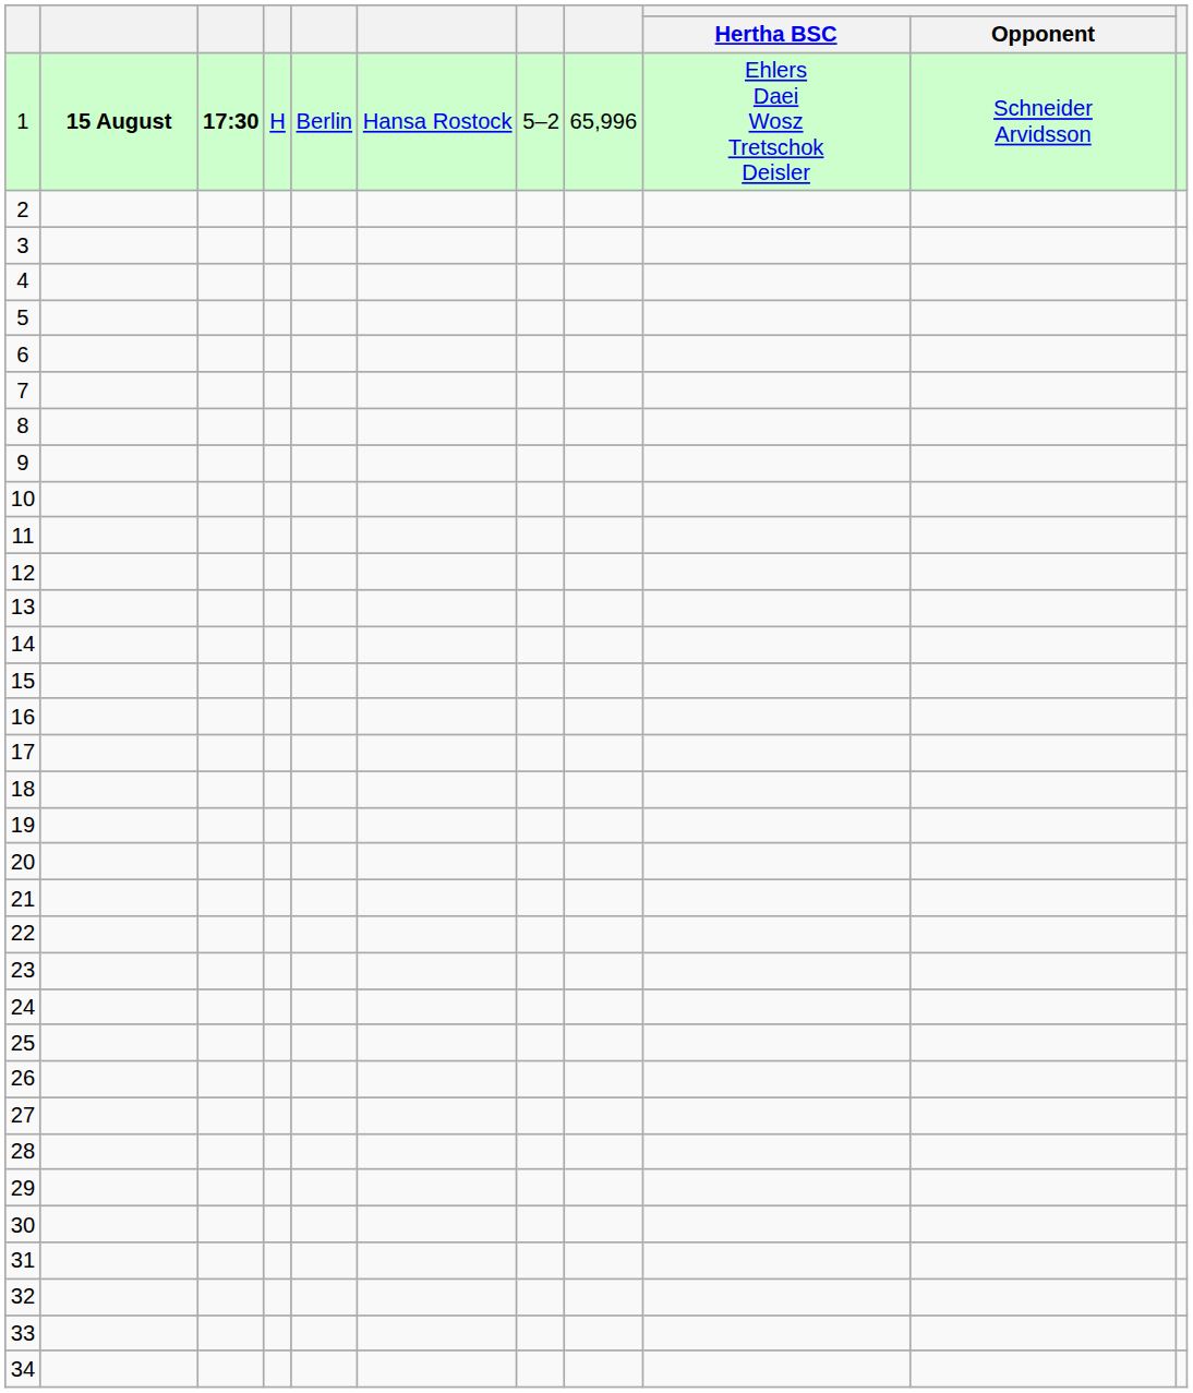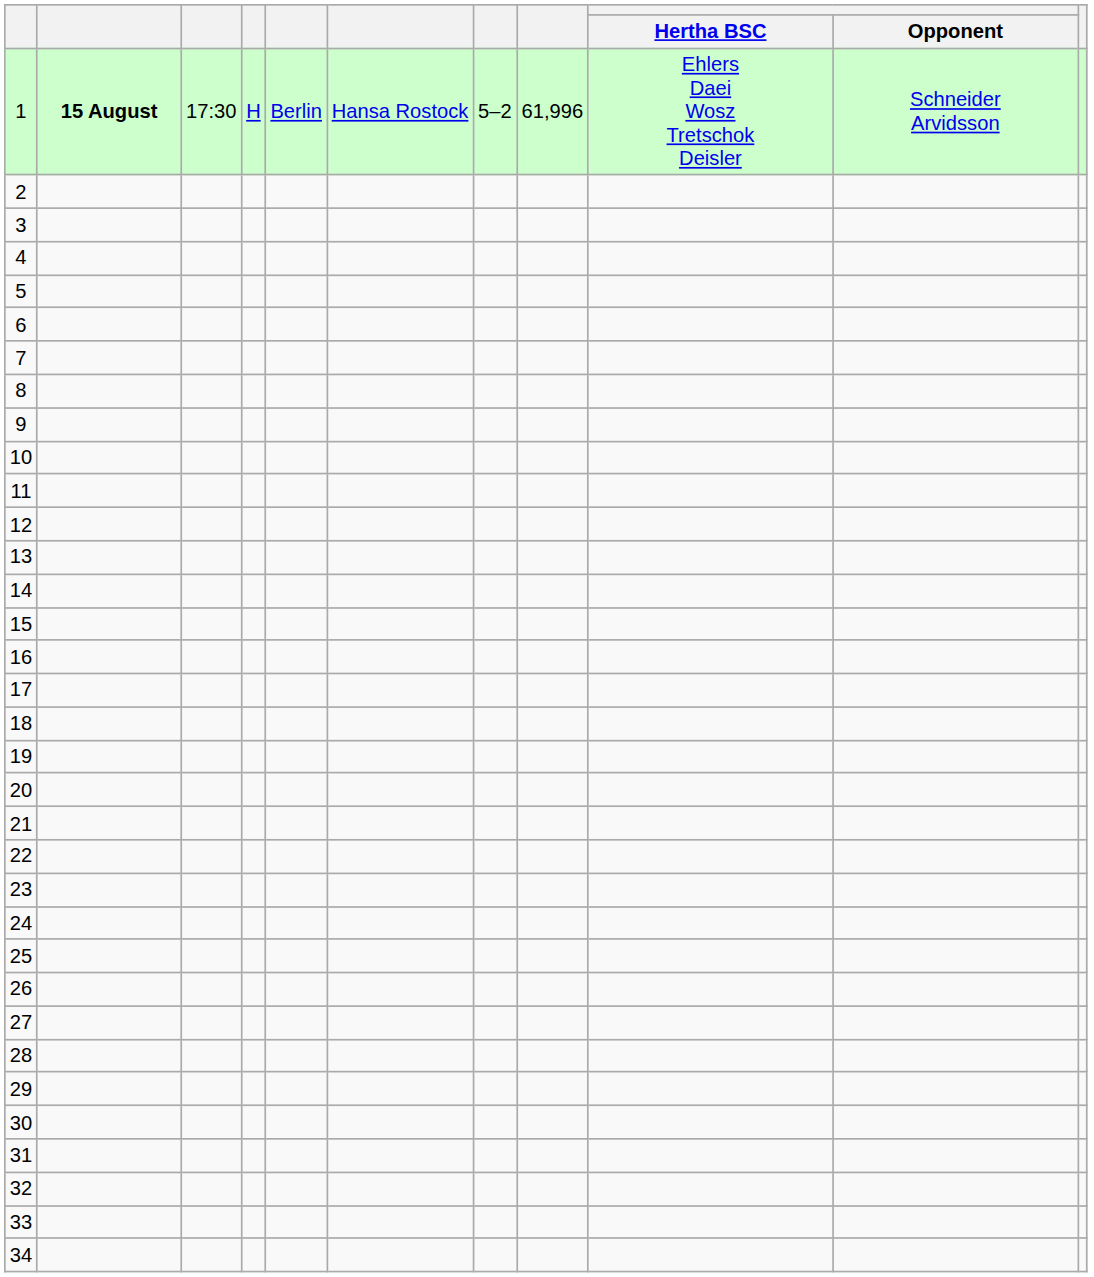 <table class="wikitable" Style="text-align: center;font-size:75%">
 <tr>
 <th rowspan="2"></th>
 <th rowspan="2" style="width:80px"></th>
 <th rowspan="2"></th>
 <th rowspan="2"></th>
 <th rowspan="2"></th>
 <th rowspan="2"></th>
 <th rowspan="2"></th>
 <th rowspan="2"></th>
 <th colspan="2"></th>
 <th rowspan="2"></th>
 </tr>
 <tr>
 <th style="width:140px"><a href='#'>Hertha BSC</a></th>
 <th style="width:140px">Opponent</th>
 </tr>
 <tr style="background:#cfc">
 <td>1</td>
 <td><strong>15 August</strong></td>
-<td><strong>17:30</strong></td>
+<td>17:30</td>
 <td><a href='#'>H</a></td>
 <td><a href='#'>Berlin</a></td>
 <td><a href='#'>Hansa Rostock</a></td>
 <td>5–2</td>
-<td>65,996</td>
+<td>61,996</td>
 <td><a href='#'>Ehlers</a> <br><a href='#'>Daei</a> <br><a href='#'>Wosz</a> <br><a href='#'>Tretschok</a> <br><a href='#'>Deisler</a> </td>
 <td><a href='#'>Schneider</a> <br><a href='#'>Arvidsson</a> </td>
 <td></td>
 </tr>
 <tr>
 <td>2</td>
 <td></td>
 <td></td>
 <td></td>
 <td></td>
 <td></td>
 <td></td>
 <td></td>
 <td></td>
 <td></td>
 <td></td>
 </tr>
 <tr>
 <td>3</td>
 <td></td>
 <td></td>
 <td></td>
 <td></td>
 <td></td>
 <td></td>
 <td></td>
 <td></td>
 <td></td>
 <td></td>
 </tr>
 <tr>
 <td>4</td>
 <td></td>
 <td></td>
 <td></td>
 <td></td>
 <td></td>
 <td></td>
 <td></td>
 <td></td>
 <td></td>
 <td></td>
 </tr>
 <tr>
 <td>5</td>
 <td></td>
 <td></td>
 <td></td>
 <td></td>
 <td></td>
 <td></td>
 <td></td>
 <td></td>
 <td></td>
 <td></td>
 </tr>
 <tr>
 <td>6</td>
 <td></td>
 <td></td>
 <td></td>
 <td></td>
 <td></td>
 <td></td>
 <td></td>
 <td></td>
 <td></td>
 <td></td>
 </tr>
 <tr>
 <td>7</td>
 <td></td>
 <td></td>
 <td></td>
 <td></td>
 <td></td>
 <td></td>
 <td></td>
 <td></td>
 <td></td>
 <td></td>
 </tr>
 <tr>
 <td>8</td>
 <td></td>
 <td></td>
 <td></td>
 <td></td>
 <td></td>
 <td></td>
 <td></td>
 <td></td>
 <td></td>
 <td></td>
 </tr>
 <tr>
 <td>9</td>
 <td></td>
 <td></td>
 <td></td>
 <td></td>
 <td></td>
 <td></td>
 <td></td>
 <td></td>
 <td></td>
 <td></td>
 </tr>
 <tr>
 <td>10</td>
 <td></td>
 <td></td>
 <td></td>
 <td></td>
 <td></td>
 <td></td>
 <td></td>
 <td></td>
 <td></td>
 <td></td>
 </tr>
 <tr>
 <td>11</td>
 <td></td>
 <td></td>
 <td></td>
 <td></td>
 <td></td>
 <td></td>
 <td></td>
 <td></td>
 <td></td>
 <td></td>
 </tr>
 <tr>
 <td>12</td>
 <td></td>
 <td></td>
 <td></td>
 <td></td>
 <td></td>
 <td></td>
 <td></td>
 <td></td>
 <td></td>
 <td></td>
 </tr>
 <tr>
 <td>13</td>
 <td></td>
 <td></td>
 <td></td>
 <td></td>
 <td></td>
 <td></td>
 <td></td>
 <td></td>
 <td></td>
 <td></td>
 </tr>
 <tr>
 <td>14</td>
 <td></td>
 <td></td>
 <td></td>
 <td></td>
 <td></td>
 <td></td>
 <td></td>
 <td></td>
 <td></td>
 <td></td>
 </tr>
 <tr>
 <td>15</td>
 <td></td>
 <td></td>
 <td></td>
 <td></td>
 <td></td>
 <td></td>
 <td></td>
 <td></td>
 <td></td>
 <td></td>
 </tr>
 <tr>
 <td>16</td>
 <td></td>
 <td></td>
 <td></td>
 <td></td>
 <td></td>
 <td></td>
 <td></td>
 <td></td>
 <td></td>
 <td></td>
 </tr>
 <tr>
 <td>17</td>
 <td></td>
 <td></td>
 <td></td>
 <td></td>
 <td></td>
 <td></td>
 <td></td>
 <td></td>
 <td></td>
 <td></td>
 </tr>
 <tr>
 <td>18</td>
 <td></td>
 <td></td>
 <td></td>
 <td></td>
 <td></td>
 <td></td>
 <td></td>
 <td></td>
 <td></td>
 <td></td>
 </tr>
 <tr>
 <td>19</td>
 <td></td>
 <td></td>
 <td></td>
 <td></td>
 <td></td>
 <td></td>
 <td></td>
 <td></td>
 <td></td>
 <td></td>
 </tr>
 <tr>
 <td>20</td>
 <td></td>
 <td></td>
 <td></td>
 <td></td>
 <td></td>
 <td></td>
 <td></td>
 <td></td>
 <td></td>
 <td></td>
 </tr>
 <tr>
 <td>21</td>
 <td></td>
 <td></td>
 <td></td>
 <td></td>
 <td></td>
 <td></td>
 <td></td>
 <td></td>
 <td></td>
 <td></td>
 </tr>
 <tr>
 <td>22</td>
 <td></td>
 <td></td>
 <td></td>
 <td></td>
 <td></td>
 <td></td>
 <td></td>
 <td></td>
 <td></td>
 <td></td>
 </tr>
 <tr>
 <td>23</td>
 <td></td>
 <td></td>
 <td></td>
 <td></td>
 <td></td>
 <td></td>
 <td></td>
 <td></td>
 <td></td>
 <td></td>
 </tr>
 <tr>
 <td>24</td>
 <td></td>
 <td></td>
 <td></td>
 <td></td>
 <td></td>
 <td></td>
 <td></td>
 <td></td>
 <td></td>
 <td></td>
 </tr>
 <tr>
 <td>25</td>
 <td></td>
 <td></td>
 <td></td>
 <td></td>
 <td></td>
 <td></td>
 <td></td>
 <td></td>
 <td></td>
 <td></td>
 </tr>
 <tr>
 <td>26</td>
 <td></td>
 <td></td>
 <td></td>
 <td></td>
 <td></td>
 <td></td>
 <td></td>
 <td></td>
 <td></td>
 <td></td>
 </tr>
 <tr>
 <td>27</td>
 <td></td>
 <td></td>
 <td></td>
 <td></td>
 <td></td>
 <td></td>
 <td></td>
 <td></td>
 <td></td>
 <td></td>
 </tr>
 <tr>
 <td>28</td>
 <td></td>
 <td></td>
 <td></td>
 <td></td>
 <td></td>
 <td></td>
 <td></td>
 <td></td>
 <td></td>
 <td></td>
 </tr>
 <tr>
 <td>29</td>
 <td></td>
 <td></td>
 <td></td>
 <td></td>
 <td></td>
 <td></td>
 <td></td>
 <td></td>
 <td></td>
 <td></td>
 </tr>
 <tr>
 <td>30</td>
 <td></td>
 <td></td>
 <td></td>
 <td></td>
 <td></td>
 <td></td>
 <td></td>
 <td></td>
 <td></td>
 <td></td>
 </tr>
 <tr>
 <td>31</td>
 <td></td>
 <td></td>
 <td></td>
 <td></td>
 <td></td>
 <td></td>
 <td></td>
 <td></td>
 <td></td>
 <td></td>
 </tr>
 <tr>
 <td>32</td>
 <td></td>
 <td></td>
 <td></td>
 <td></td>
 <td></td>
 <td></td>
 <td></td>
 <td></td>
 <td></td>
 <td></td>
 </tr>
 <tr>
 <td>33</td>
 <td></td>
 <td></td>
 <td></td>
 <td></td>
 <td></td>
 <td></td>
 <td></td>
 <td></td>
 <td></td>
 <td></td>
 </tr>
 <tr>
 <td>34</td>
 <td></td>
 <td></td>
 <td></td>
 <td></td>
 <td></td>
 <td></td>
 <td></td>
 <td></td>
 <td></td>
 <td></td>
 </tr>
 </table>
